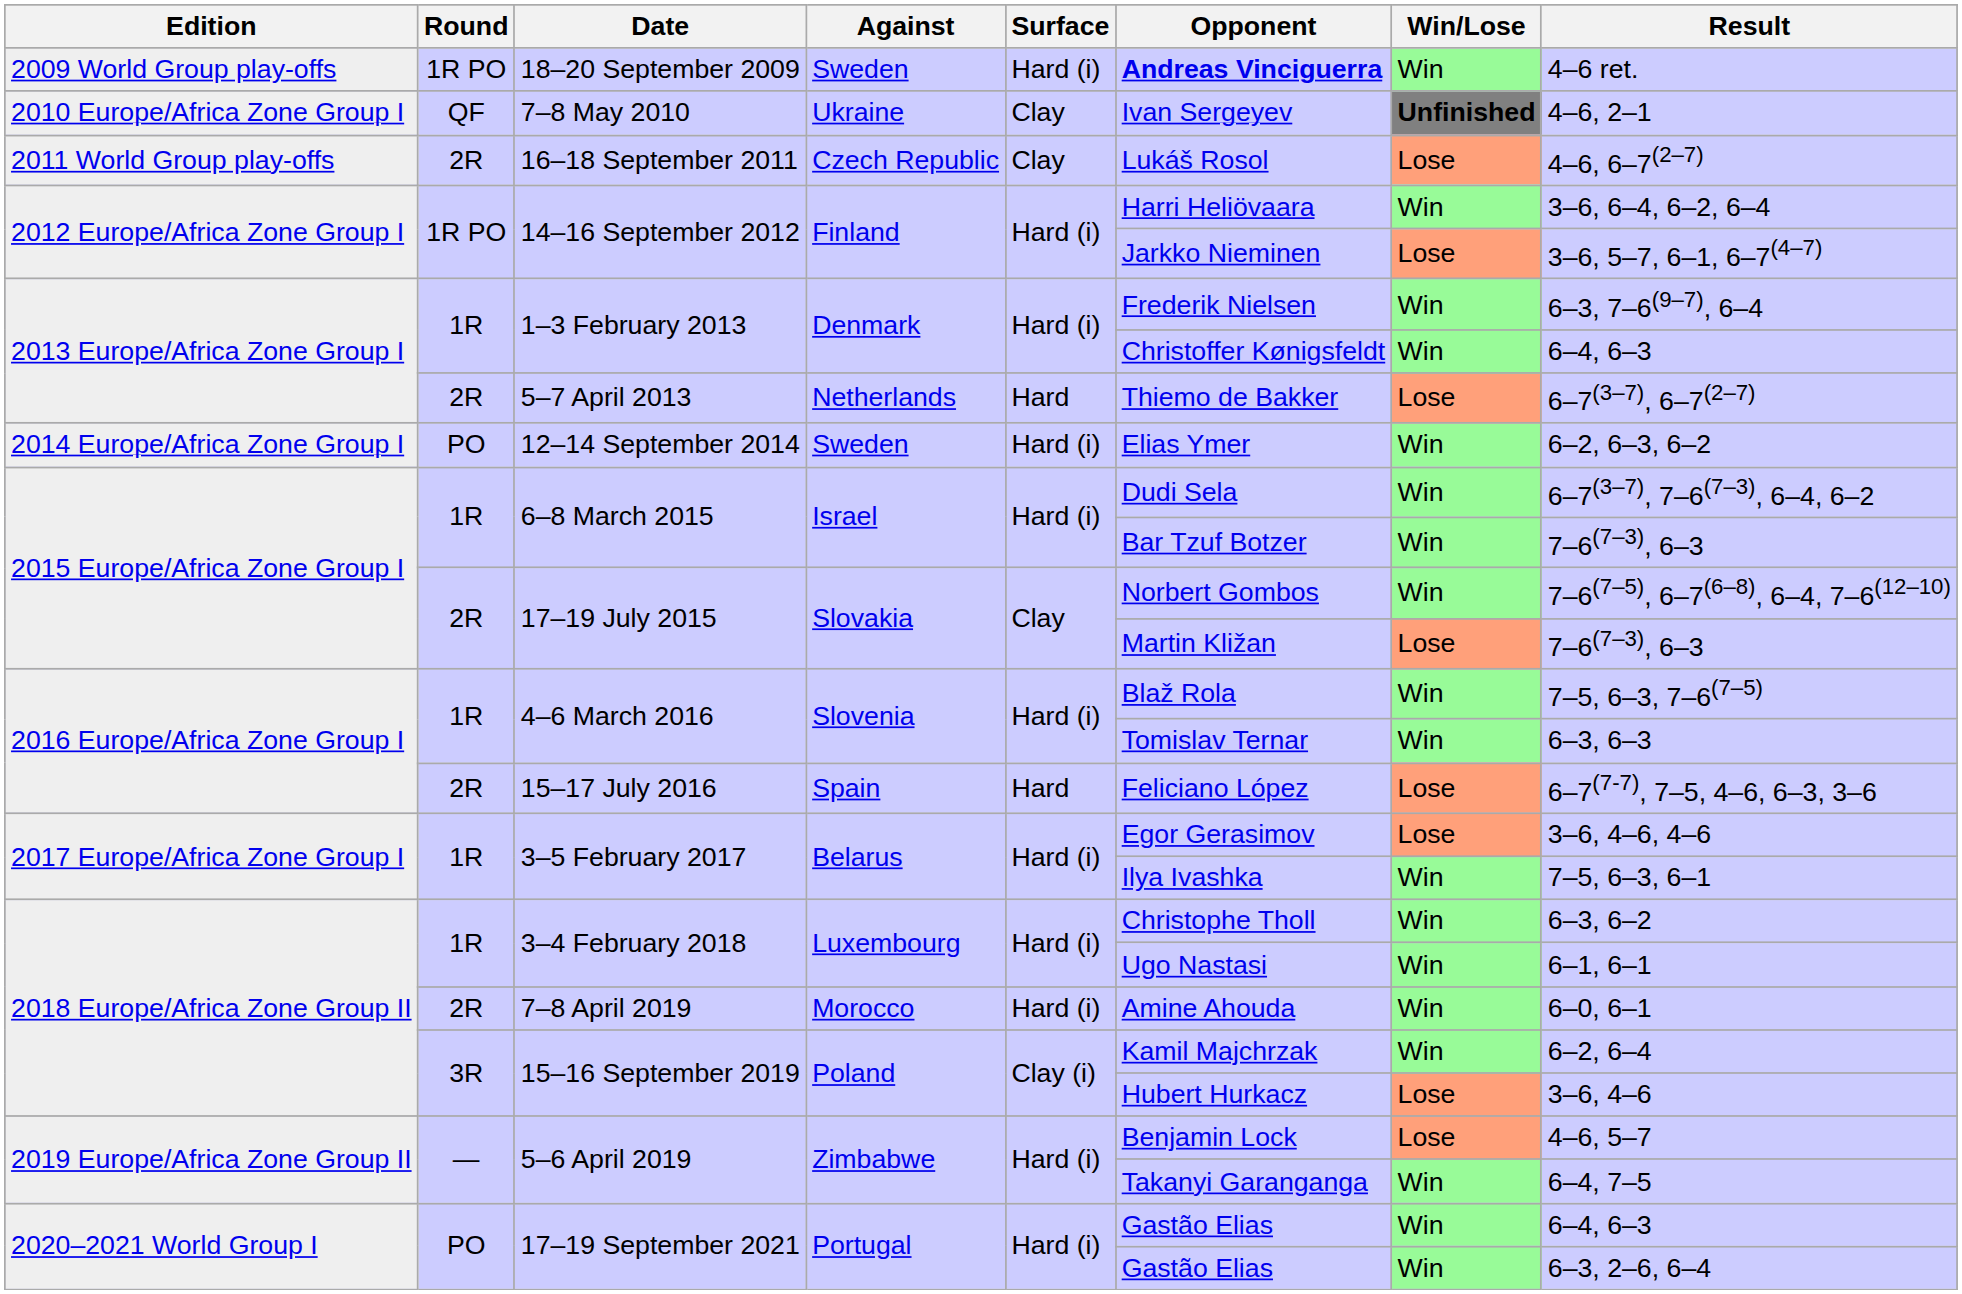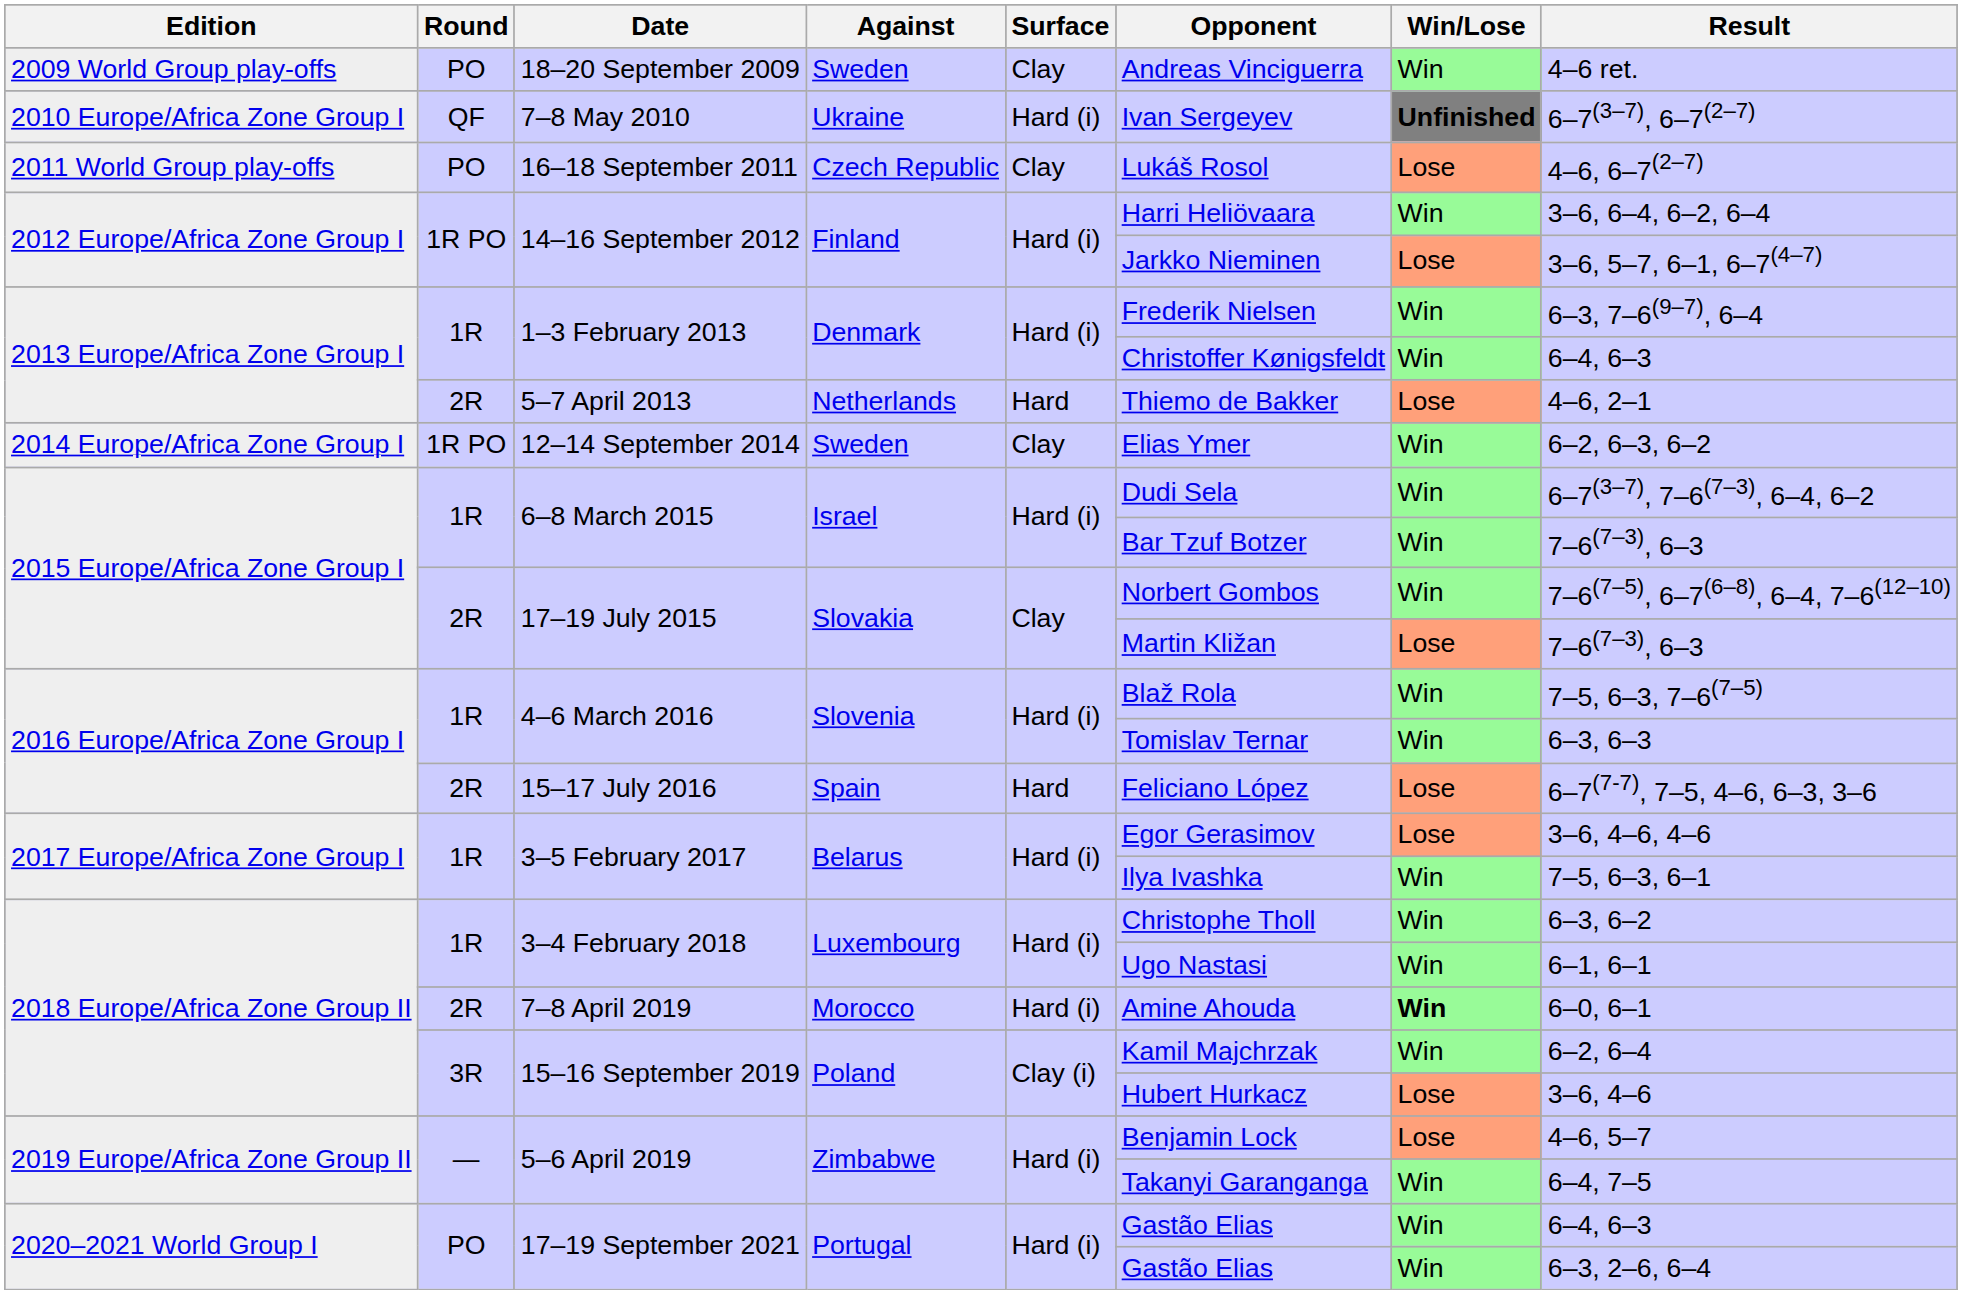 <table class=wikitable style=font-size:97%>
 <tr>
 <th>Edition</th>
 <th>Round</th>
 <th>Date</th>
 <th>Against</th>
 <th>Surface</th>
 <th>Opponent</th>
 <th>Win/Lose</th>
 <th>Result</th>
 </tr>
 <tr bgcolor=CCCCFF>
 <td bgcolor=efefef><a href='#'>2009 World Group play-offs</a></td>
-<td style="text-align:center;">1R PO</td>
+<td style="text-align:center;">PO</td>
 <td>18–20 September 2009</td>
 <td> <a href='#'>Sweden</a></td>
-<td>Hard (i)</td>
-<td><strong> <a href='#'>Andreas Vinciguerra</a></strong></td>
+<td>Clay</td>
+<td> <a href='#'>Andreas Vinciguerra</a></td>
 <td bgcolor=98FB98>Win</td>
 <td>4–6 ret.</td>
 </tr>
 <tr bgcolor=CCCCFF>
 <td bgcolor=efefef><a href='#'>2010 Europe/Africa Zone Group I</a></td>
 <td style="text-align:center;">QF</td>
 <td>7–8 May 2010</td>
 <td> <a href='#'>Ukraine</a></td>
-<td>Clay</td>
+<td>Hard (i)</td>
 <td> <a href='#'>Ivan Sergeyev</a></td>
 <td bgcolor=grey><strong>Unfinished</strong></td>
-<td>4–6, 2–1</td>
+<td>6–7<sup>(3–7)</sup>, 6–7<sup>(2–7)</sup></td>
 </tr>
 <tr bgcolor=CCCCFF>
 <td bgcolor=efefef><a href='#'>2011 World Group play-offs</a></td>
-<td style="text-align:center;">2R</td>
+<td style="text-align:center;">PO</td>
 <td>16–18 September 2011</td>
 <td> <a href='#'>Czech Republic</a></td>
 <td>Clay</td>
 <td> <a href='#'>Lukáš Rosol</a></td>
 <td bgcolor=FFA07A>Lose</td>
 <td>4–6, 6–7<sup>(2–7)</sup></td>
 </tr>
 <tr bgcolor=CCCCFF>
 <td rowspan=2 bgcolor=efefef><a href='#'>2012 Europe/Africa Zone Group I</a></td>
 <td rowspan=2 style="text-align:center;">1R PO</td>
 <td rowspan=2>14–16 September 2012</td>
 <td rowspan=2> <a href='#'>Finland</a></td>
 <td rowspan=2>Hard (i)</td>
 <td> <a href='#'>Harri Heliövaara</a></td>
 <td bgcolor=98FB98>Win</td>
 <td>3–6, 6–4, 6–2, 6–4</td>
 </tr>
 <tr bgcolor=CCCCFF>
 <td> <a href='#'>Jarkko Nieminen</a></td>
 <td bgcolor=FFA07A>Lose</td>
 <td>3–6, 5–7, 6–1, 6–7<sup>(4–7)</sup></td>
 </tr>
 <tr bgcolor=CCCCFF>
 <td rowspan=3 bgcolor=efefef><a href='#'>2013 Europe/Africa Zone Group I</a></td>
 <td rowspan=2 style="text-align:center;">1R</td>
 <td rowspan=2>1–3 February 2013</td>
 <td rowspan=2> <a href='#'>Denmark</a></td>
 <td rowspan=2>Hard (i)</td>
 <td> <a href='#'>Frederik Nielsen</a></td>
 <td bgcolor=98FB98>Win</td>
 <td>6–3, 7–6<sup>(9–7)</sup>, 6–4</td>
 </tr>
 <tr bgcolor=CCCCFF>
 <td> <a href='#'>Christoffer Kønigsfeldt</a></td>
 <td bgcolor=98FB98>Win</td>
 <td>6–4, 6–3</td>
 </tr>
 <tr bgcolor=CCCCFF>
 <td style="text-align:center;">2R</td>
 <td>5–7 April 2013</td>
 <td> <a href='#'>Netherlands</a></td>
 <td>Hard</td>
 <td> <a href='#'>Thiemo de Bakker</a></td>
 <td bgcolor=FFA07A>Lose</td>
-<td>6–7<sup>(3–7)</sup>, 6–7<sup>(2–7)</sup></td>
+<td>4–6, 2–1</td>
 </tr>
 <tr bgcolor=CCCCFF>
 <td bgcolor=efefef><a href='#'>2014 Europe/Africa Zone Group I</a></td>
-<td style="text-align:center;">PO</td>
+<td style="text-align:center;">1R PO</td>
 <td>12–14 September 2014</td>
 <td> <a href='#'>Sweden</a></td>
-<td>Hard (i)</td>
+<td>Clay</td>
 <td> <a href='#'>Elias Ymer</a></td>
 <td bgcolor=98FB98>Win</td>
 <td>6–2, 6–3, 6–2</td>
 </tr>
 <tr bgcolor=CCCCFF>
 <td rowspan=4 bgcolor=efefef><a href='#'>2015 Europe/Africa Zone Group I</a></td>
 <td rowspan=2 style="text-align:center;">1R</td>
 <td rowspan=2>6–8 March 2015</td>
 <td rowspan=2> <a href='#'>Israel</a></td>
 <td rowspan=2>Hard (i)</td>
 <td> <a href='#'>Dudi Sela</a></td>
 <td bgcolor=98FB98>Win</td>
 <td>6–7<sup>(3–7)</sup>, 7–6<sup>(7–3)</sup>, 6–4, 6–2</td>
 </tr>
 <tr bgcolor=CCCCFF>
 <td> <a href='#'>Bar Tzuf Botzer</a></td>
 <td bgcolor=98FB98>Win</td>
 <td>7–6<sup>(7–3)</sup>, 6–3</td>
 </tr>
 <tr bgcolor=CCCCFF>
 <td rowspan=2 style="text-align:center;">2R</td>
 <td rowspan=2>17–19 July 2015</td>
 <td rowspan=2> <a href='#'>Slovakia</a></td>
 <td rowspan=2>Clay</td>
 <td> <a href='#'>Norbert Gombos</a></td>
 <td bgcolor=98FB98>Win</td>
 <td>7–6<sup>(7–5)</sup>, 6–7<sup>(6–8)</sup>, 6–4, 7–6<sup>(12–10)</sup></td>
 </tr>
 <tr bgcolor=CCCCFF>
 <td> <a href='#'>Martin Kližan</a></td>
 <td bgcolor=FFA07A>Lose</td>
 <td>7–6<sup>(7–3)</sup>, 6–3</td>
 </tr>
 <tr bgcolor=CCCCFF>
 <td rowspan=3 bgcolor=efefef><a href='#'>2016 Europe/Africa Zone Group I</a></td>
 <td rowspan=2 style="text-align:center;">1R</td>
 <td rowspan=2>4–6 March 2016</td>
 <td rowspan=2> <a href='#'>Slovenia</a></td>
 <td rowspan=2>Hard (i)</td>
 <td> <a href='#'>Blaž Rola</a></td>
 <td bgcolor=98FB98>Win</td>
 <td>7–5, 6–3, 7–6<sup>(7–5)</sup></td>
 </tr>
 <tr bgcolor=CCCCFF>
 <td> <a href='#'>Tomislav Ternar</a></td>
 <td bgcolor=98FB98>Win</td>
 <td>6–3, 6–3</td>
 </tr>
 <tr bgcolor=CCCCFF>
 <td style="text-align:center;">2R</td>
 <td>15–17 July 2016</td>
 <td> <a href='#'>Spain</a></td>
 <td>Hard</td>
 <td> <a href='#'>Feliciano López</a></td>
 <td bgcolor=FFA07A>Lose</td>
 <td>6–7<sup>(7-7)</sup>, 7–5, 4–6, 6–3, 3–6</td>
 </tr>
 <tr bgcolor=CCCCFF>
 <td rowspan=2 bgcolor=efefef><a href='#'>2017 Europe/Africa Zone Group I</a></td>
 <td rowspan=2 style="text-align:center;">1R</td>
 <td rowspan=2>3–5 February 2017</td>
 <td rowspan=2> <a href='#'>Belarus</a></td>
 <td rowspan=2>Hard (i)</td>
 <td> <a href='#'>Egor Gerasimov</a></td>
 <td bgcolor=FFA07A>Lose</td>
 <td>3–6, 4–6, 4–6</td>
 </tr>
 <tr bgcolor=CCCCFF>
 <td> <a href='#'>Ilya Ivashka</a></td>
 <td bgcolor=98FB98>Win</td>
 <td>7–5, 6–3, 6–1</td>
 </tr>
 <tr bgcolor=CCCCFF>
 <td rowspan=5 bgcolor=efefef><a href='#'>2018 Europe/Africa Zone Group II</a></td>
 <td rowspan=2 style="text-align:center;">1R</td>
 <td rowspan=2>3–4 February 2018</td>
 <td rowspan=2> <a href='#'>Luxembourg</a></td>
 <td rowspan=2>Hard (i)</td>
 <td> <a href='#'>Christophe Tholl</a></td>
 <td bgcolor=98FB98>Win</td>
 <td>6–3, 6–2</td>
 </tr>
 <tr bgcolor=CCCCFF>
 <td> <a href='#'>Ugo Nastasi</a></td>
 <td bgcolor=98FB98>Win</td>
 <td>6–1, 6–1</td>
 </tr>
 <tr bgcolor=CCCCFF>
 <td style="text-align:center;">2R</td>
 <td>7–8 April 2019</td>
 <td> <a href='#'>Morocco</a></td>
 <td>Hard (i)</td>
 <td> <a href='#'>Amine Ahouda</a></td>
-<td bgcolor=98FB98>Win</td>
+<td bgcolor=98FB98><strong>Win</strong></td>
 <td>6–0, 6–1</td>
 </tr>
 <tr bgcolor=CCCCFF>
 <td rowspan=2 style="text-align:center;">3R</td>
 <td rowspan=2>15–16 September 2019</td>
 <td rowspan=2> <a href='#'>Poland</a></td>
 <td rowspan=2>Clay (i)</td>
 <td> <a href='#'>Kamil Majchrzak</a></td>
 <td bgcolor=98FB98>Win</td>
 <td>6–2, 6–4</td>
 </tr>
 <tr bgcolor=CCCCFF>
 <td> <a href='#'>Hubert Hurkacz</a></td>
 <td bgcolor=FFA07A>Lose</td>
 <td>3–6, 4–6</td>
 </tr>
 <tr bgcolor=CCCCFF>
 <td rowspan=2 bgcolor=efefef><a href='#'>2019 Europe/Africa Zone Group II</a></td>
 <td rowspan=2 style="text-align:center;">—</td>
 <td rowspan=2>5–6 April 2019</td>
 <td rowspan=2> <a href='#'>Zimbabwe</a></td>
 <td rowspan=2>Hard (i)</td>
 <td> <a href='#'>Benjamin Lock</a></td>
 <td bgcolor=FFA07A>Lose</td>
 <td>4–6, 5–7</td>
 </tr>
 <tr bgcolor=CCCCFF>
 <td> <a href='#'>Takanyi Garanganga</a></td>
 <td bgcolor=98FB98>Win</td>
 <td>6–4, 7–5</td>
 </tr>
 <tr bgcolor=CCCCFF>
 <td rowspan=2 bgcolor=efefef><a href='#'>2020–2021 World Group I</a></td>
 <td rowspan=2 style="text-align:center;">PO</td>
 <td rowspan=2>17–19 September 2021</td>
 <td rowspan=2> <a href='#'>Portugal</a></td>
 <td rowspan=2>Hard (i)</td>
 <td> <a href='#'>Gastão Elias</a></td>
 <td bgcolor=98FB98>Win</td>
 <td>6–4, 6–3</td>
 </tr>
 <tr bgcolor=CCCCFF>
 <td> <a href='#'>Gastão Elias</a></td>
 <td bgcolor=98FB98>Win</td>
 <td>6–3, 2–6, 6–4</td>
 </tr>
 </table>
